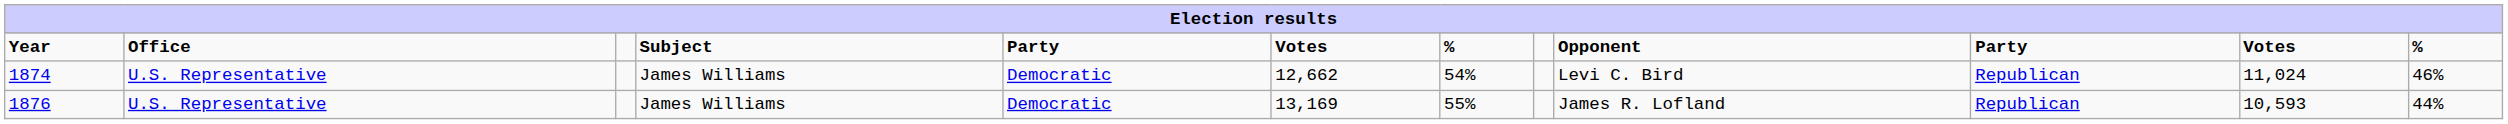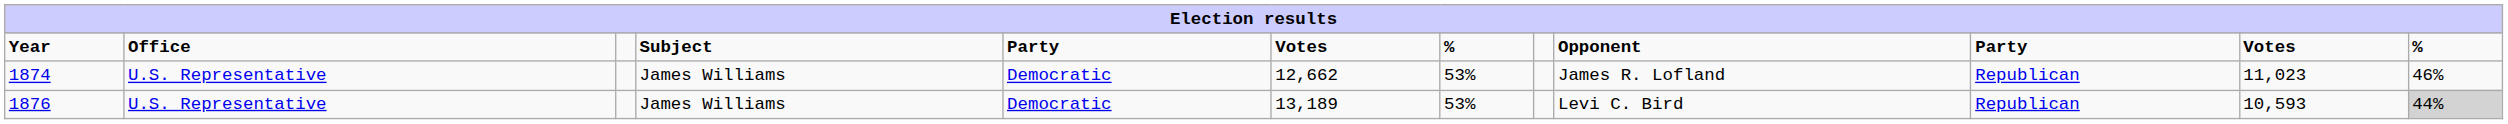 <table class=wikitable style="width: 94%" style="text-align: center;" align="center">
 <tr bgcolor=#cccccc>
 <th colspan=12 style="background: #ccccff;">Election results</th>
 </tr>
 <tr>
 <td><strong>Year</strong></td>
 <td><strong>Office</strong></td>
 <td></td>
 <td><strong>Subject</strong></td>
 <td><strong>Party</strong></td>
 <td><strong>Votes</strong></td>
 <td><strong>%</strong></td>
 <td></td>
 <td><strong>Opponent</strong></td>
 <td><strong>Party</strong></td>
 <td><strong>Votes</strong></td>
 <td><strong>%</strong></td>
 </tr>
 <tr>
 <td><a href='#'>1874</a></td>
 <td><a href='#'>U.S. Representative</a></td>
 <td></td>
 <td>James Williams</td>
 <td><a href='#'>Democratic</a></td>
 <td>12,662</td>
-<td>54%</td>
+<td>53%</td>
 <td></td>
-<td>Levi C. Bird</td>
+<td>James R. Lofland</td>
 <td><a href='#'>Republican</a></td>
-<td>11,024</td>
+<td>11,023</td>
 <td>46%</td>
 </tr>
 <tr>
 <td><a href='#'>1876</a></td>
 <td><a href='#'>U.S. Representative</a></td>
 <td></td>
 <td>James Williams</td>
 <td><a href='#'>Democratic</a></td>
-<td>13,169</td>
-<td>55%</td>
+<td>13,189</td>
+<td>53%</td>
 <td></td>
-<td>James R. Lofland</td>
+<td>Levi C. Bird</td>
 <td><a href='#'>Republican</a></td>
 <td>10,593</td>
-<td>44%</td>
+<td style="background: lightgrey;">44%</td>
 </tr>
 </table>
